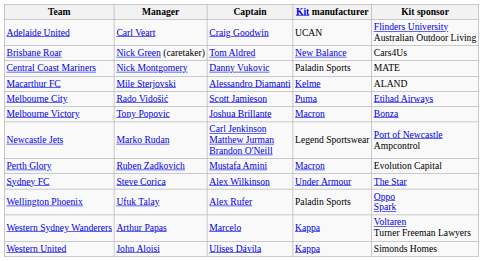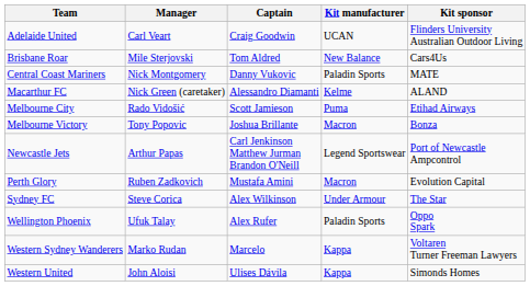 <table class="wikitable">
 <tr>
 <th>Team</th>
 <th>Manager</th>
 <th>Captain</th>
 <th><a href='#'>Kit</a> manufacturer</th>
 <th>Kit sponsor</th>
 </tr>
 <tr>
 <td><a href='#'>Adelaide United</a></td>
 <td> <a href='#'>Carl Veart</a></td>
 <td> <a href='#'>Craig Goodwin</a></td>
 <td>UCAN</td>
 <td><a href='#'>Flinders University</a><br>Australian Outdoor Living</td>
 </tr>
 <tr>
 <td><a href='#'>Brisbane Roar</a></td>
-<td> <a href='#'>Nick Green</a> (caretaker)</td>
+<td> <a href='#'>Mile Sterjovski</a></td>
 <td> <a href='#'>Tom Aldred</a></td>
 <td><a href='#'>New Balance</a></td>
 <td>Cars4Us</td>
 </tr>
 <tr>
 <td><a href='#'>Central Coast Mariners</a></td>
 <td> <a href='#'>Nick Montgomery</a></td>
 <td> <a href='#'>Danny Vukovic</a></td>
 <td>Paladin Sports</td>
 <td>MATE</td>
 </tr>
 <tr>
 <td><a href='#'>Macarthur FC</a></td>
-<td> <a href='#'>Mile Sterjovski</a></td>
+<td> <a href='#'>Nick Green</a> (caretaker)</td>
 <td> <a href='#'>Alessandro Diamanti</a></td>
 <td><a href='#'>Kelme</a></td>
 <td>ALAND</td>
 </tr>
 <tr>
 <td><a href='#'>Melbourne City</a></td>
 <td> <a href='#'>Rado Vidošić</a></td>
 <td> <a href='#'>Scott Jamieson</a></td>
 <td><a href='#'>Puma</a></td>
 <td><a href='#'>Etihad Airways</a></td>
 </tr>
 <tr>
 <td><a href='#'>Melbourne Victory</a></td>
 <td> <a href='#'>Tony Popovic</a></td>
 <td> <a href='#'>Joshua Brillante</a></td>
 <td><a href='#'>Macron</a></td>
 <td><a href='#'>Bonza</a></td>
 </tr>
 <tr>
 <td><a href='#'>Newcastle Jets</a></td>
-<td> <a href='#'>Marko Rudan</a></td>
+<td> <a href='#'>Arthur Papas</a></td>
 <td> <a href='#'>Carl Jenkinson</a><br> <a href='#'>Matthew Jurman</a><br> <a href='#'>Brandon O'Neill</a></td>
 <td>Legend Sportswear</td>
 <td><a href='#'>Port of Newcastle</a><br>Ampcontrol</td>
 </tr>
 <tr>
 <td><a href='#'>Perth Glory</a></td>
 <td> <a href='#'>Ruben Zadkovich</a></td>
 <td> <a href='#'>Mustafa Amini</a></td>
 <td><a href='#'>Macron</a></td>
 <td>Evolution Capital</td>
 </tr>
 <tr>
 <td><a href='#'>Sydney FC</a></td>
 <td> <a href='#'>Steve Corica</a></td>
 <td> <a href='#'>Alex Wilkinson</a></td>
 <td><a href='#'>Under Armour</a></td>
 <td><a href='#'>The Star</a></td>
 </tr>
 <tr>
 <td><a href='#'>Wellington Phoenix</a></td>
 <td> <a href='#'>Ufuk Talay</a></td>
 <td> <a href='#'>Alex Rufer</a></td>
 <td>Paladin Sports</td>
 <td><a href='#'>Oppo</a> <br><a href='#'>Spark</a></td>
 </tr>
 <tr>
 <td><a href='#'>Western Sydney Wanderers</a></td>
-<td> <a href='#'>Arthur Papas</a></td>
+<td> <a href='#'>Marko Rudan</a></td>
 <td> <a href='#'>Marcelo</a></td>
 <td><a href='#'>Kappa</a></td>
 <td><a href='#'>Voltaren</a><br>Turner Freeman Lawyers</td>
 </tr>
 <tr>
 <td><a href='#'>Western United</a></td>
 <td> <a href='#'>John Aloisi</a></td>
 <td> <a href='#'>Ulises Dávila</a></td>
 <td><a href='#'>Kappa</a></td>
 <td>Simonds Homes</td>
 </tr>
 </table>
